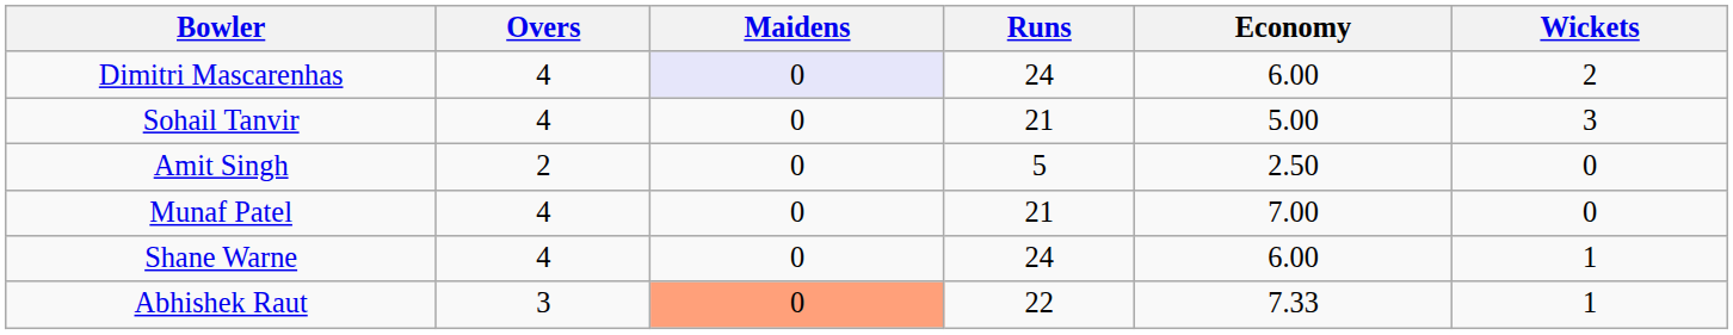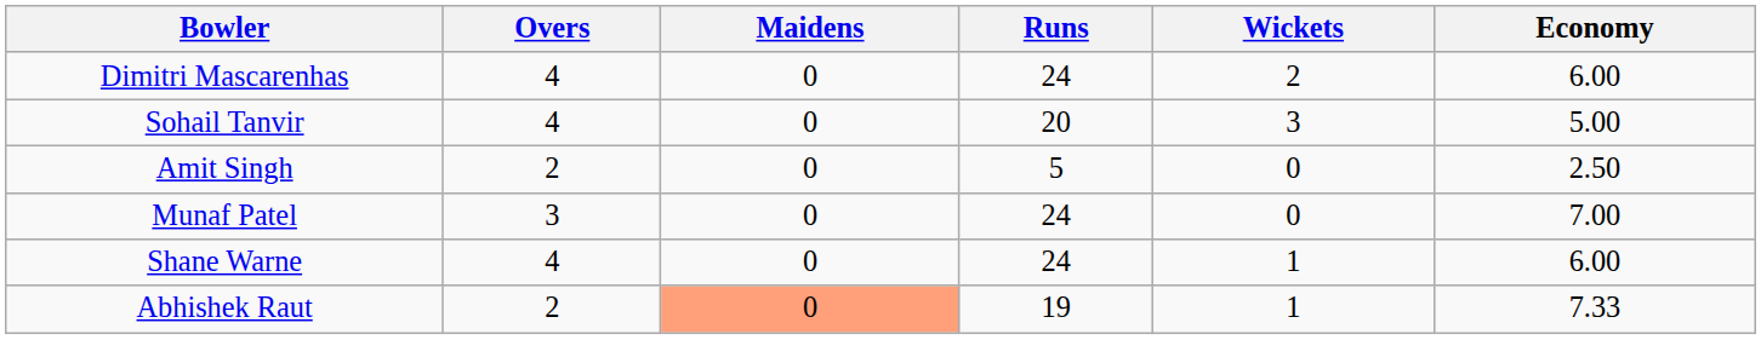 <table border="1" cellpadding="1" cellspacing="0" style="border: grey solid 1px; border-collapse: collapse; text-align: center; width: 60%;" class=wikitable>
 <tr>
 <th width="25%"><a href='#'>Bowler</a></th>
 <th><a href='#'>Overs</a></th>
 <th><a href='#'>Maidens</a></th>
 <th><a href='#'>Runs</a></th>
+<th><a href='#'>Wickets</a></th>
 <th>Economy</th>
-<th><a href='#'>Wickets</a></th>
 </tr>
 <tr>
 <td><a href='#'>Dimitri Mascarenhas</a></td>
 <td>4</td>
-<td style="background: lavender;">0</td>
+<td>0</td>
 <td>24</td>
+<td>2</td>
 <td>6.00</td>
-<td>2</td>
 </tr>
 <tr>
 <td><a href='#'>Sohail Tanvir</a></td>
 <td>4</td>
 <td>0</td>
-<td>21</td>
+<td>20</td>
+<td>3</td>
 <td>5.00</td>
-<td>3</td>
 </tr>
 <tr>
 <td><a href='#'>Amit Singh</a></td>
 <td>2</td>
 <td>0</td>
 <td>5</td>
+<td>0</td>
 <td>2.50</td>
-<td>0</td>
 </tr>
 <tr>
 <td><a href='#'>Munaf Patel</a></td>
-<td>4</td>
+<td>3</td>
 <td>0</td>
-<td>21</td>
+<td>24</td>
+<td>0</td>
 <td>7.00</td>
-<td>0</td>
 </tr>
 <tr>
 <td><a href='#'>Shane Warne</a></td>
 <td>4</td>
 <td>0</td>
 <td>24</td>
+<td>1</td>
 <td>6.00</td>
-<td>1</td>
 </tr>
 <tr>
 <td><a href='#'>Abhishek Raut</a></td>
-<td>3</td>
+<td>2</td>
 <td style="background: lightsalmon;">0</td>
-<td>22</td>
+<td>19</td>
+<td>1</td>
 <td>7.33</td>
-<td>1</td>
 </tr>
 </table>
